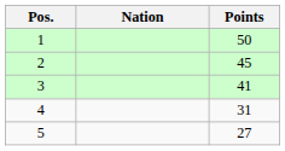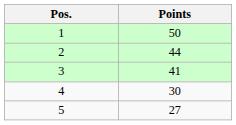 <table class="wikitable gauche" cellspacing="1" style="width:300px;">
 <tr style="background:#efefef; text-align:center;">
 <th style="width:70px;">Pos.</th>
-<th>Nation</th>
 <th style="width:70px;">Points</th>
 </tr>
 <tr style="vertical-align:top; text-align:center; background:#ccffcc;">
 <td>1</td>
-<td style="text-align:left;"></td>
 <td>50</td>
 </tr>
 <tr style="vertical-align:top; text-align:center; background:#ccffcc;">
 <td>2</td>
-<td style="text-align:left;"></td>
-<td>45</td>
+<td>44</td>
 </tr>
 <tr style="vertical-align:top; text-align:center; background:#ccffcc;">
 <td>3</td>
-<td style="text-align:left;"></td>
 <td>41</td>
 </tr>
 <tr style="vertical-align:top; text-align:center;">
 <td>4</td>
-<td style="text-align:left;"></td>
-<td>31</td>
+<td>30</td>
 </tr>
 <tr style="vertical-align:top; text-align:center;">
 <td>5</td>
-<td style="text-align:left;"></td>
 <td>27</td>
 </tr>
 </table>
